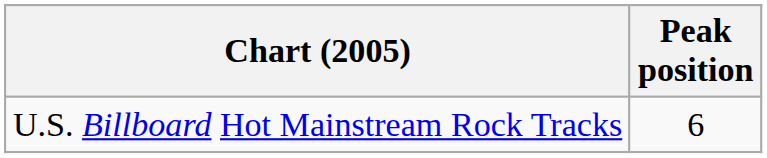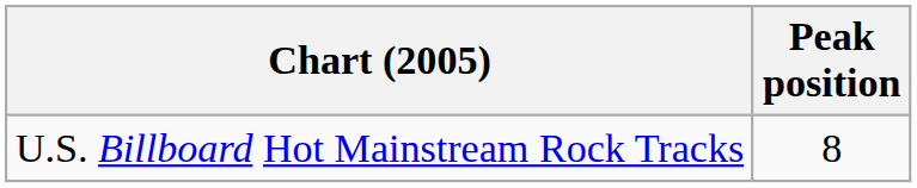 <table class="wikitable">
 <tr>
 <th>Chart (2005)</th>
 <th>Peak<br>position</th>
 </tr>
 <tr>
 <td>U.S. <em><a href='#'>Billboard</a></em> <a href='#'>Hot Mainstream Rock Tracks</a></td>
-<td align="center">6</td>
+<td align="center">8</td>
 </tr>
 </table>
